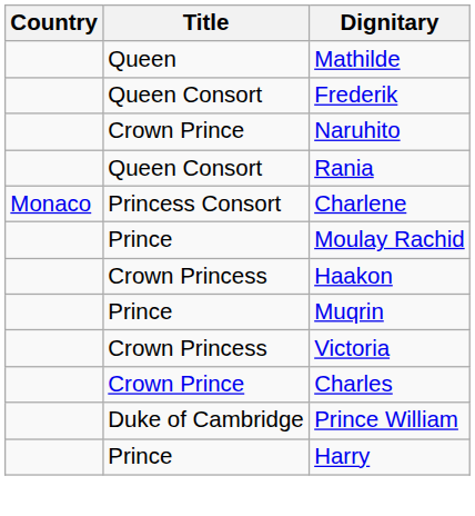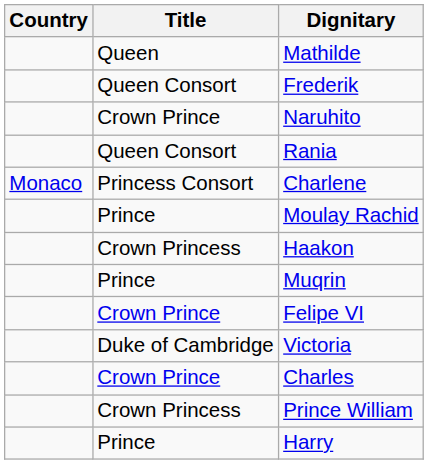 <table class="wikitable sortable">
 <tr>
 <th>Country</th>
 <th>Title</th>
 <th>Dignitary</th>
 </tr>
 <tr>
 <td></td>
 <td>Queen</td>
 <td><a href='#'>Mathilde</a></td>
 </tr>
 <tr>
 <td></td>
 <td>Queen Consort</td>
 <td><a href='#'>Frederik</a></td>
 </tr>
 <tr>
 <td></td>
 <td>Crown Prince</td>
 <td><a href='#'>Naruhito</a></td>
 </tr>
 <tr>
 <td></td>
 <td>Queen Consort</td>
 <td><a href='#'>Rania</a></td>
 </tr>
 <tr>
 <td> <a href='#'>Monaco</a></td>
 <td>Princess Consort</td>
 <td><a href='#'>Charlene</a></td>
 </tr>
 <tr>
 <td></td>
 <td>Prince</td>
 <td><a href='#'>Moulay Rachid</a></td>
 </tr>
 <tr>
 <td></td>
 <td>Crown Princess</td>
 <td><a href='#'>Haakon</a></td>
 </tr>
 <tr>
 <td></td>
 <td>Prince</td>
 <td><a href='#'>Muqrin</a></td>
 </tr>
 <tr>
 <td></td>
-<td>Crown Princess</td>
+<td><a href='#'>Crown Prince</a></td>
+<td><a href='#'>Felipe VI</a></td>
+</tr>
+<tr>
+<td></td>
+<td>Duke of Cambridge</td>
 <td><a href='#'>Victoria</a></td>
 </tr>
 <tr>
 <td></td>
 <td><a href='#'>Crown Prince</a></td>
 <td><a href='#'>Charles</a></td>
 </tr>
 <tr>
 <td></td>
-<td>Duke of Cambridge</td>
+<td>Crown Princess</td>
 <td><a href='#'>Prince William</a></td>
 </tr>
 <tr>
 <td></td>
 <td>Prince</td>
 <td><a href='#'>Harry</a></td>
 </tr>
 </table>
